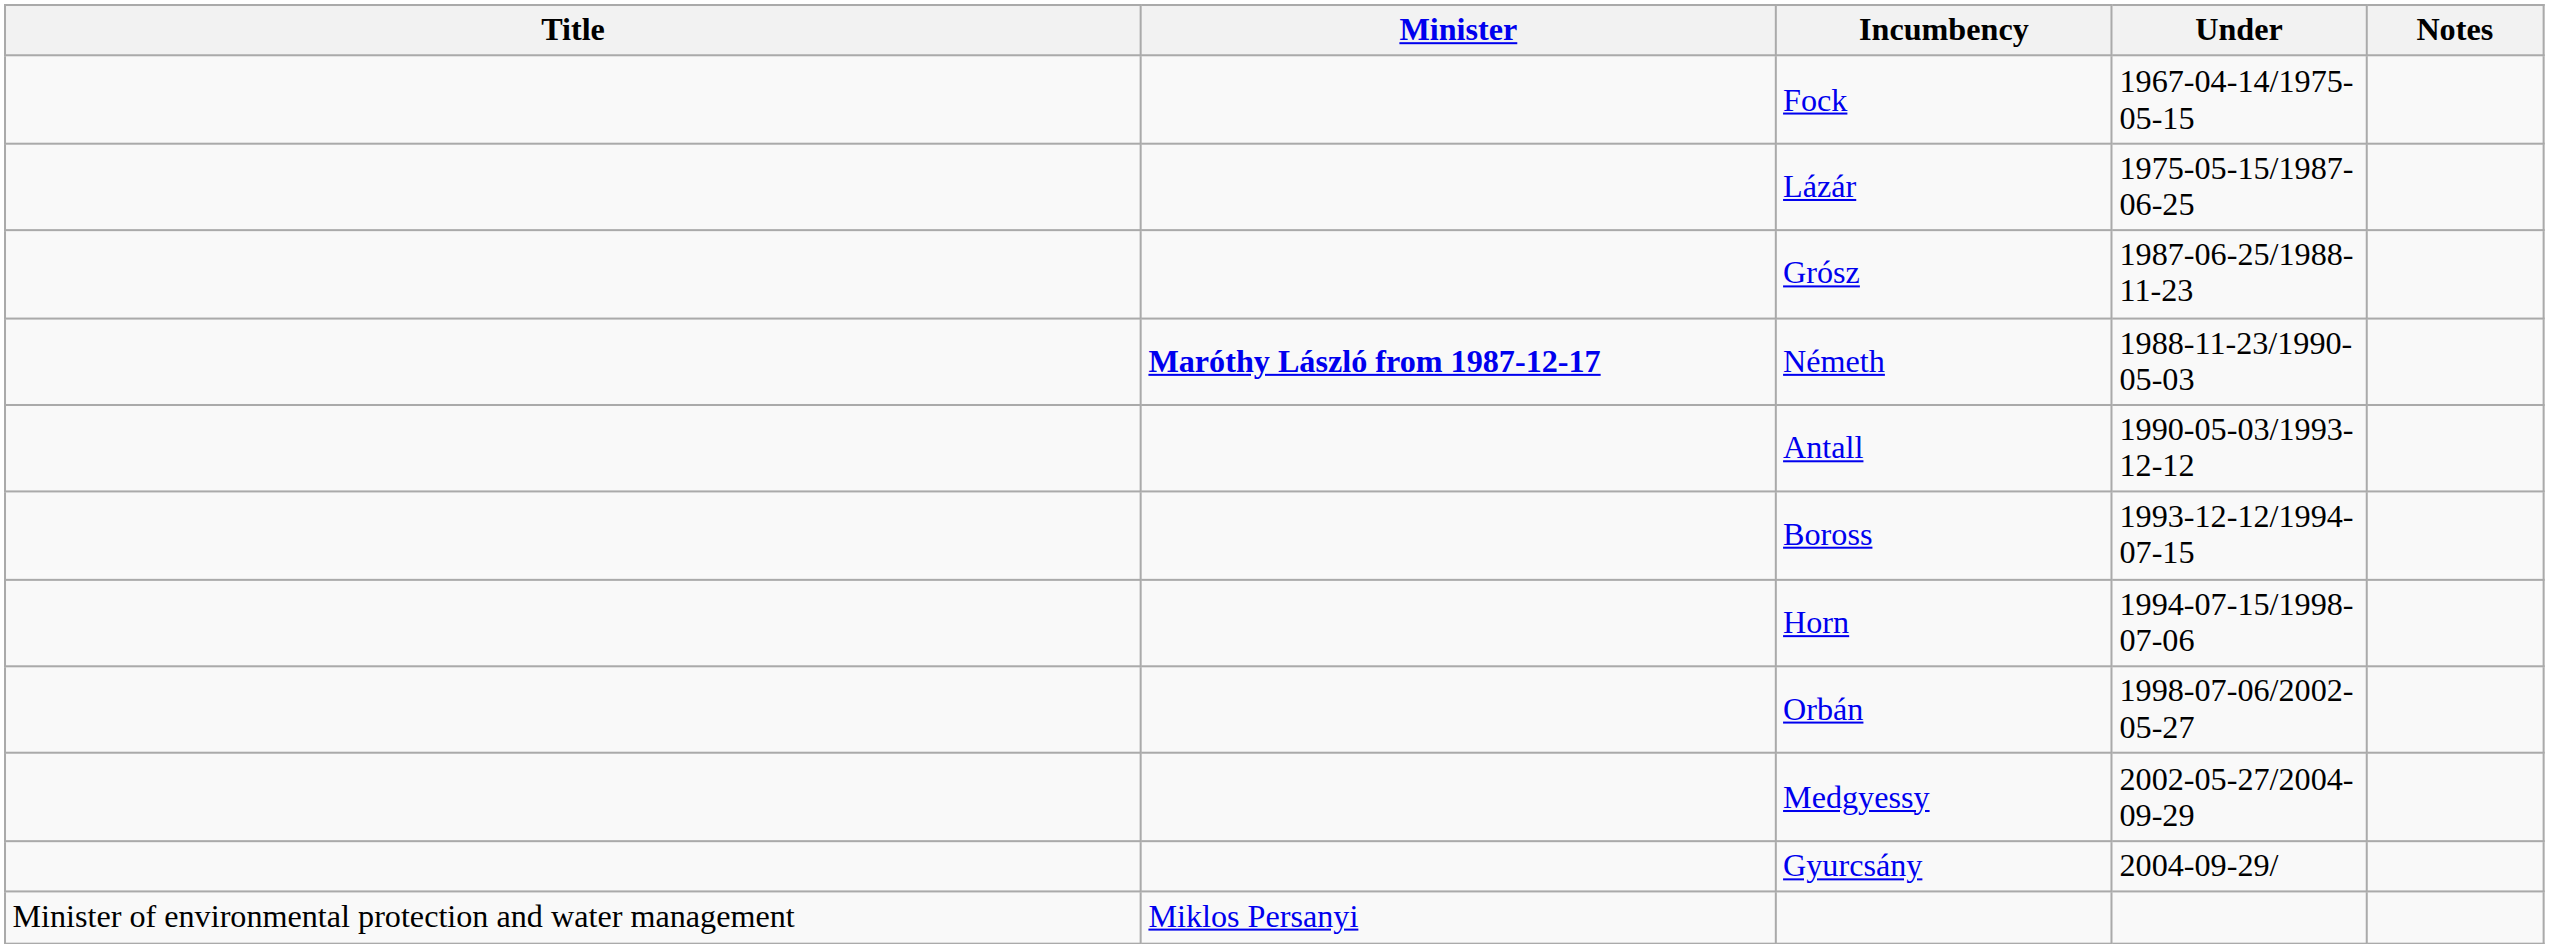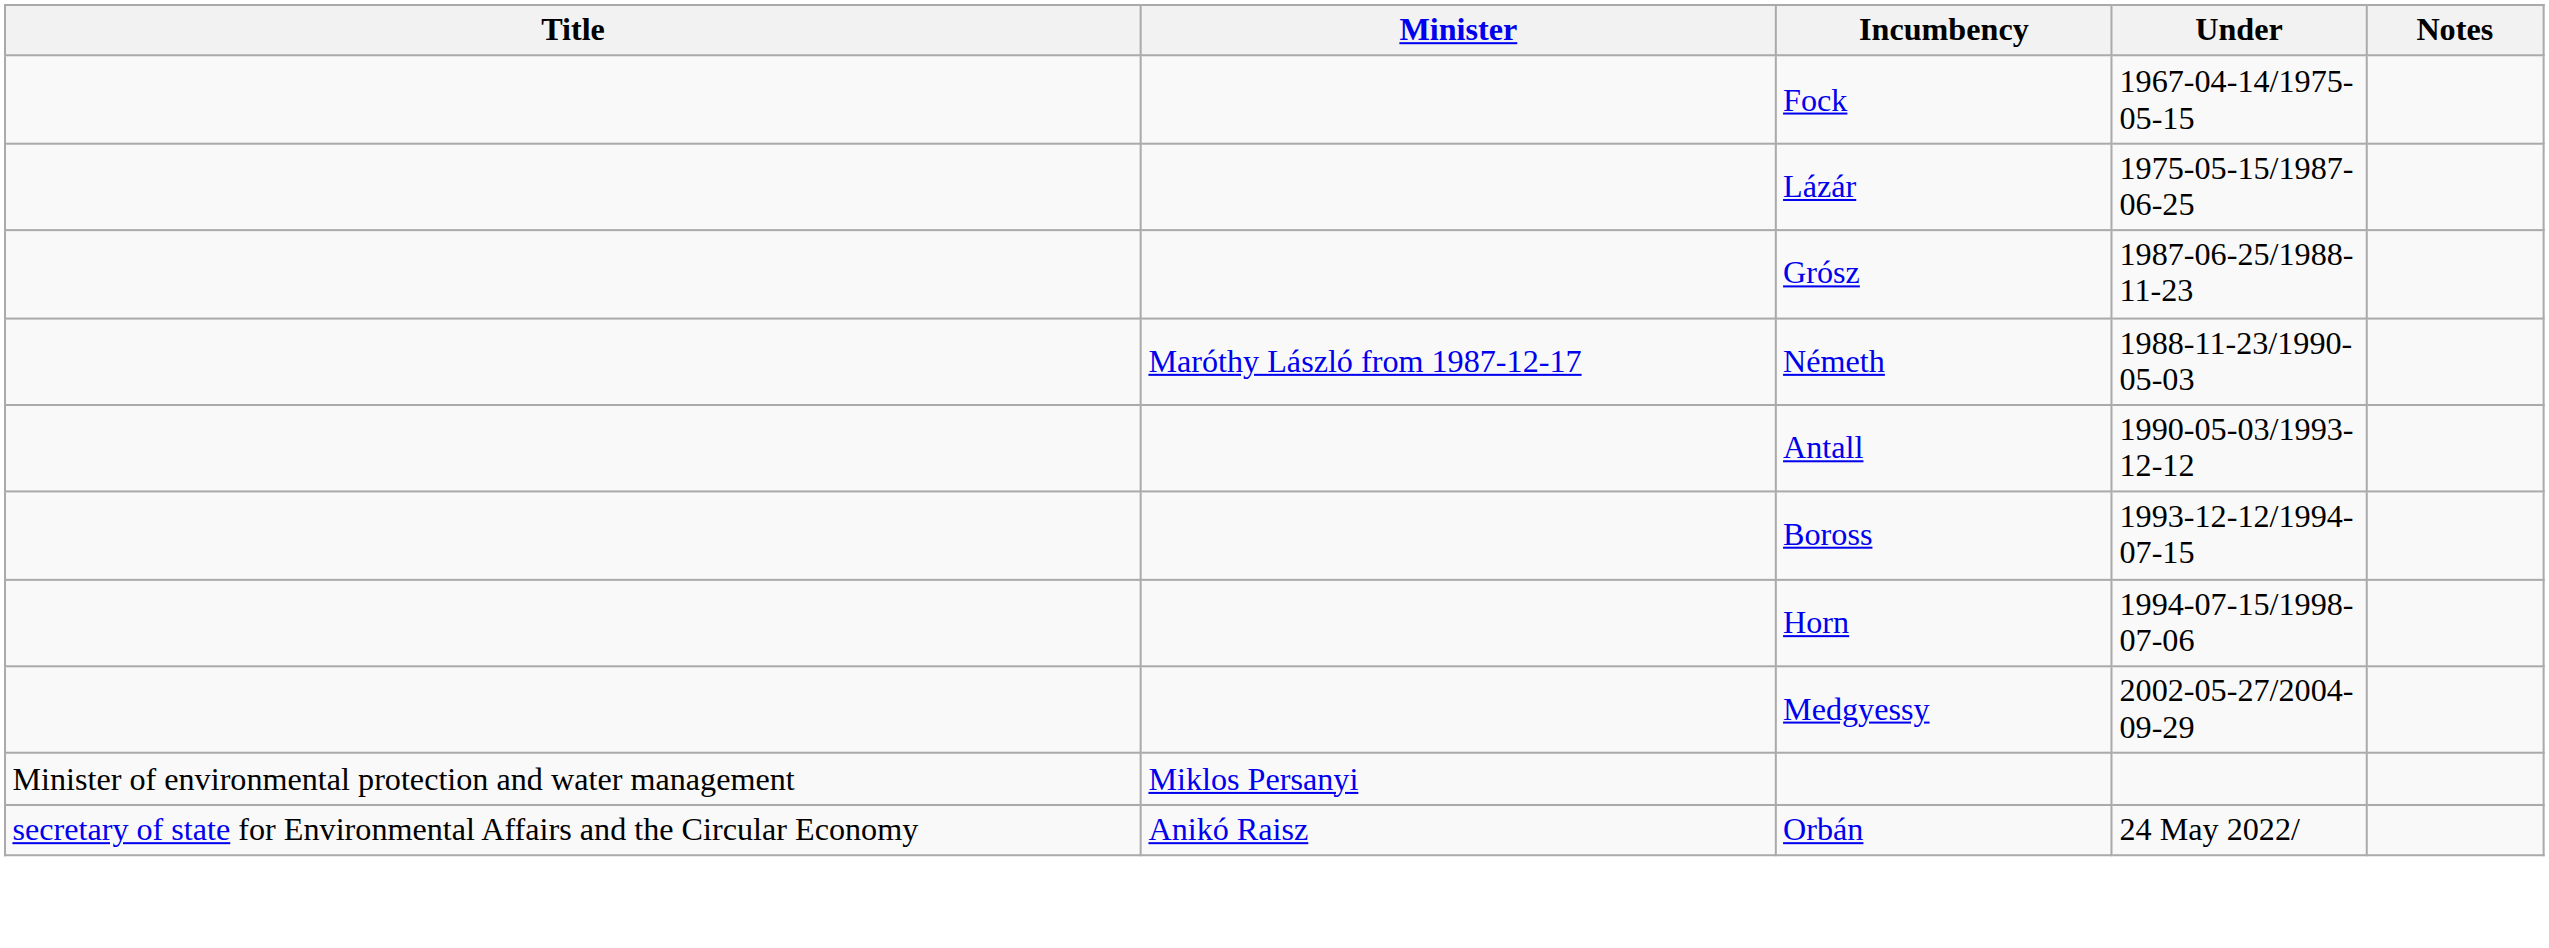 <table class="wikitable" style="width:100%;">
 <tr>
 <th>Title</th>
 <th style="width:25%;"><a href='#'>Minister</a></th>
 <th style="width:160px;">Incumbency</th>
 <th style="width:10%;">Under</th>
 <th style="width:7%;">Notes</th>
 </tr>
 <tr>
 <td></td>
 <td></td>
 <td><a href='#'>Fock</a></td>
 <td>1967-04-14/1975-05-15</td>
 <td></td>
 </tr>
 <tr>
 <td></td>
 <td></td>
 <td><a href='#'>Lázár</a></td>
 <td>1975-05-15/1987-06-25</td>
 <td></td>
 </tr>
 <tr>
 <td></td>
 <td></td>
 <td><a href='#'>Grósz</a></td>
 <td>1987-06-25/1988-11-23</td>
 <td></td>
 </tr>
 <tr>
 <td></td>
-<td><strong><a href='#'>Maróthy László from 1987-12-17</a></strong></td>
+<td><a href='#'>Maróthy László from 1987-12-17</a></td>
 <td><a href='#'>Németh</a></td>
 <td>1988-11-23/1990-05-03</td>
 <td></td>
 </tr>
 <tr>
 <td></td>
 <td></td>
 <td><a href='#'>Antall</a></td>
 <td>1990-05-03/1993-12-12</td>
 <td></td>
 </tr>
 <tr>
 <td></td>
 <td></td>
 <td><a href='#'>Boross</a></td>
 <td>1993-12-12/1994-07-15</td>
 <td></td>
 </tr>
 <tr>
 <td></td>
 <td></td>
 <td><a href='#'>Horn</a></td>
 <td>1994-07-15/1998-07-06</td>
 <td></td>
 </tr>
 <tr>
 <td></td>
 <td></td>
-<td><a href='#'>Orbán</a></td>
-<td>1998-07-06/2002-05-27</td>
-<td></td>
-</tr>
-<tr>
-<td></td>
-<td></td>
 <td><a href='#'>Medgyessy</a></td>
 <td>2002-05-27/2004-09-29</td>
-<td></td>
-</tr>
-<tr>
-<td></td>
-<td></td>
-<td><a href='#'>Gyurcsány</a></td>
-<td>2004-09-29/</td>
 <td></td>
 </tr>
 <tr>
 <td>Minister of environmental protection and water management</td>
 <td><a href='#'>Miklos Persanyi</a></td>
 <td></td>
 <td></td>
 <td></td>
 </tr>
+<tr>
+<td><a href='#'>secretary of state</a> for Environmental Affairs and the Circular Economy</td>
+<td><a href='#'>Anikó Raisz</a></td>
+<td><a href='#'>Orbán</a></td>
+<td>24 May 2022/</td>
+<td></td>
+</tr>
 </table>
